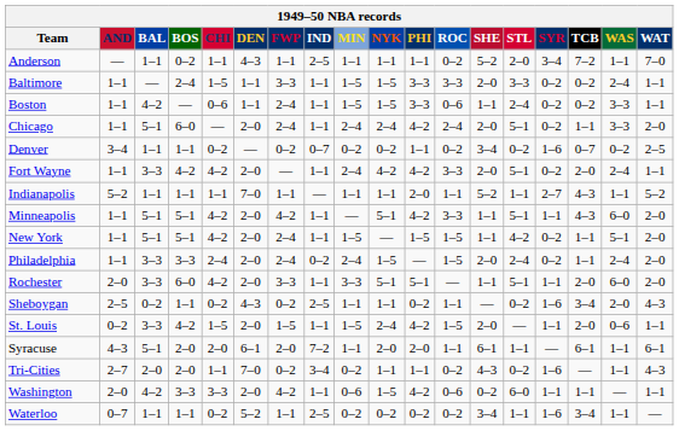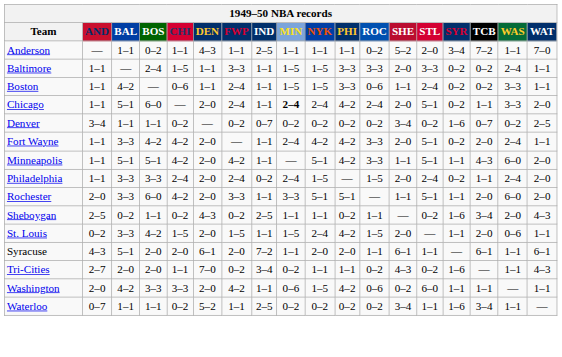 <table class="wikitable" style="font-size:95%; text-align:center">
 <tr>
 <th colspan=18>1949–50 NBA records</th>
 </tr>
 <tr>
 <th width=100>Team</th>
 <th style="background:#C90F2E;color:#012D6A;width=35">AND</th>
 <th style="background:#003EA4;color:#FFFFFF;width=35">BAL</th>
 <th style="background:#006400;color:#FFFFFF;width=35">BOS</th>
 <th style="background:#D50032;color:#22356A;width=35">CHI</th>
 <th style="background:#012F6B;color:#FEC72E;width=35">DEN</th>
 <th style="background:#012F6B;color:#D40032;width=35">FWP</th>
 <th style="background:#012F6B;color:#FFFFFF;width=35">IND</th>
 <th style="background:#7BA4DB;color:#FBE122;width=35">MIN</th>
 <th style="background:#003EA4;color:#E85109;width=35">NYK</th>
 <th style="background:#002F6C;color:#FFC72C;width=35">PHI</th>
 <th style="background:#0050B0;color:#FFFFFF;width=35">ROC</th>
 <th style="background:#BA0C2F;color:#FFFFFF;width=35">SHE</th>
 <th style="background:#D40032;color:#FFFFFF;width=35">STL</th>
 <th style="background:#012F6B;color:#D50033;width=35">SYR</th>
 <th style="background:#000000;color:#FFFFFF;width=35">TCB</th>
 <th style="background:#046B38;color:#FECD2A;width=35">WAS</th>
 <th style="background:#012F6B;color:#FFFFFF;width=35">WAT</th>
 </tr>
 <tr>
 <td style="text-align:left;"><a href='#'>Anderson</a></td>
 <td>—</td>
 <td>1–1</td>
 <td>0–2</td>
 <td>1–1</td>
 <td>4–3</td>
 <td>1–1</td>
 <td>2–5</td>
 <td>1–1</td>
 <td>1–1</td>
 <td>1–1</td>
 <td>0–2</td>
 <td>5–2</td>
 <td>2–0</td>
 <td>3–4</td>
 <td>7–2</td>
 <td>1–1</td>
 <td>7–0</td>
 </tr>
 <tr>
 <td style="text-align:left;"><a href='#'>Baltimore</a></td>
 <td>1–1</td>
 <td>—</td>
 <td>2–4</td>
 <td>1–5</td>
 <td>1–1</td>
 <td>3–3</td>
 <td>1–1</td>
 <td>1–5</td>
 <td>1–5</td>
 <td>3–3</td>
 <td>3–3</td>
 <td>2–0</td>
 <td>3–3</td>
 <td>0–2</td>
 <td>0–2</td>
 <td>2–4</td>
 <td>1–1</td>
 </tr>
 <tr>
 <td style="text-align:left;"><a href='#'>Boston</a></td>
 <td>1–1</td>
 <td>4–2</td>
 <td>—</td>
 <td>0–6</td>
 <td>1–1</td>
 <td>2–4</td>
 <td>1–1</td>
 <td>1–5</td>
 <td>1–5</td>
 <td>3–3</td>
 <td>0–6</td>
 <td>1–1</td>
 <td>2–4</td>
 <td>0–2</td>
 <td>0–2</td>
 <td>3–3</td>
 <td>1–1</td>
 </tr>
 <tr>
 <td style="text-align:left;"><a href='#'>Chicago</a></td>
 <td>1–1</td>
 <td>5–1</td>
 <td>6–0</td>
 <td>—</td>
 <td>2–0</td>
 <td>2–4</td>
 <td>1–1</td>
-<td>2–4</td>
+<td><strong>2–4</strong></td>
 <td>2–4</td>
 <td>4–2</td>
 <td>2–4</td>
 <td>2–0</td>
 <td>5–1</td>
 <td>0–2</td>
 <td>1–1</td>
 <td>3–3</td>
 <td>2–0</td>
 </tr>
 <tr>
 <td style="text-align:left;"><a href='#'>Denver</a></td>
 <td>3–4</td>
 <td>1–1</td>
 <td>1–1</td>
 <td>0–2</td>
 <td>—</td>
 <td>0–2</td>
 <td>0–7</td>
 <td>0–2</td>
 <td>0–2</td>
-<td>1–1</td>
+<td>0–2</td>
 <td>0–2</td>
 <td>3–4</td>
 <td>0–2</td>
 <td>1–6</td>
 <td>0–7</td>
 <td>0–2</td>
 <td>2–5</td>
 </tr>
 <tr>
 <td style="text-align:left;"><a href='#'>Fort Wayne</a></td>
 <td>1–1</td>
 <td>3–3</td>
 <td>4–2</td>
 <td>4–2</td>
 <td>2–0</td>
 <td>—</td>
 <td>1–1</td>
 <td>2–4</td>
 <td>4–2</td>
 <td>4–2</td>
 <td>3–3</td>
 <td>2–0</td>
 <td>5–1</td>
 <td>0–2</td>
 <td>2–0</td>
 <td>2–4</td>
 <td>1–1</td>
 </tr>
 <tr>
-<td style="text-align:left;"><a href='#'>Indianapolis</a></td>
-<td>5–2</td>
-<td>1–1</td>
-<td>1–1</td>
-<td>1–1</td>
-<td>7–0</td>
-<td>1–1</td>
-<td>—</td>
-<td>1–1</td>
-<td>1–1</td>
-<td>2–0</td>
-<td>1–1</td>
-<td>5–2</td>
-<td>1–1</td>
-<td>2–7</td>
-<td>4–3</td>
-<td>1–1</td>
-<td>5–2</td>
-</tr>
-<tr>
 <td style="text-align:left;"><a href='#'>Minneapolis</a></td>
 <td>1–1</td>
 <td>5–1</td>
 <td>5–1</td>
 <td>4–2</td>
 <td>2–0</td>
 <td>4–2</td>
 <td>1–1</td>
 <td>—</td>
 <td>5–1</td>
 <td>4–2</td>
 <td>3–3</td>
 <td>1–1</td>
 <td>5–1</td>
 <td>1–1</td>
 <td>4–3</td>
 <td>6–0</td>
-<td>2–0</td>
-</tr>
-<tr>
-<td style="text-align:left;"><a href='#'>New York</a></td>
-<td>1–1</td>
-<td>5–1</td>
-<td>5–1</td>
-<td>4–2</td>
-<td>2–0</td>
-<td>2–4</td>
-<td>1–1</td>
-<td>1–5</td>
-<td>—</td>
-<td>1–5</td>
-<td>1–5</td>
-<td>1–1</td>
-<td>4–2</td>
-<td>0–2</td>
-<td>1–1</td>
-<td>5–1</td>
 <td>2–0</td>
 </tr>
 <tr>
 <td style="text-align:left;"><a href='#'>Philadelphia</a></td>
 <td>1–1</td>
 <td>3–3</td>
 <td>3–3</td>
 <td>2–4</td>
 <td>2–0</td>
 <td>2–4</td>
 <td>0–2</td>
 <td>2–4</td>
 <td>1–5</td>
 <td>—</td>
 <td>1–5</td>
 <td>2–0</td>
 <td>2–4</td>
 <td>0–2</td>
 <td>1–1</td>
 <td>2–4</td>
 <td>2–0</td>
 </tr>
 <tr>
 <td style="text-align:left;"><a href='#'>Rochester</a></td>
 <td>2–0</td>
 <td>3–3</td>
 <td>6–0</td>
 <td>4–2</td>
 <td>2–0</td>
 <td>3–3</td>
 <td>1–1</td>
 <td>3–3</td>
 <td>5–1</td>
 <td>5–1</td>
 <td>—</td>
 <td>1–1</td>
 <td>5–1</td>
 <td>1–1</td>
 <td>2–0</td>
 <td>6–0</td>
 <td>2–0</td>
 </tr>
 <tr>
 <td style="text-align:left;"><a href='#'>Sheboygan</a></td>
 <td>2–5</td>
 <td>0–2</td>
 <td>1–1</td>
 <td>0–2</td>
 <td>4–3</td>
 <td>0–2</td>
 <td>2–5</td>
 <td>1–1</td>
 <td>1–1</td>
 <td>0–2</td>
 <td>1–1</td>
 <td>—</td>
 <td>0–2</td>
 <td>1–6</td>
 <td>3–4</td>
 <td>2–0</td>
 <td>4–3</td>
 </tr>
 <tr>
 <td style="text-align:left;"><a href='#'>St. Louis</a></td>
 <td>0–2</td>
 <td>3–3</td>
 <td>4–2</td>
 <td>1–5</td>
 <td>2–0</td>
 <td>1–5</td>
 <td>1–1</td>
 <td>1–5</td>
 <td>2–4</td>
 <td>4–2</td>
 <td>1–5</td>
 <td>2–0</td>
 <td>—</td>
 <td>1–1</td>
 <td>2–0</td>
 <td>0–6</td>
 <td>1–1</td>
 </tr>
 <tr>
 <td style="text-align:left;">Syracuse</td>
 <td>4–3</td>
 <td>5–1</td>
 <td>2–0</td>
 <td>2–0</td>
 <td>6–1</td>
 <td>2–0</td>
 <td>7–2</td>
 <td>1–1</td>
 <td>2–0</td>
 <td>2–0</td>
 <td>1–1</td>
 <td>6–1</td>
 <td>1–1</td>
 <td>—</td>
 <td>6–1</td>
 <td>1–1</td>
 <td>6–1</td>
 </tr>
 <tr>
 <td style="text-align:left;"><a href='#'>Tri-Cities</a></td>
 <td>2–7</td>
 <td>2–0</td>
 <td>2–0</td>
 <td>1–1</td>
 <td>7–0</td>
 <td>0–2</td>
 <td>3–4</td>
 <td>0–2</td>
 <td>1–1</td>
 <td>1–1</td>
 <td>0–2</td>
 <td>4–3</td>
 <td>0–2</td>
 <td>1–6</td>
 <td>—</td>
 <td>1–1</td>
 <td>4–3</td>
 </tr>
 <tr>
 <td style="text-align:left;"><a href='#'>Washington</a></td>
 <td>2–0</td>
 <td>4–2</td>
 <td>3–3</td>
 <td>3–3</td>
 <td>2–0</td>
 <td>4–2</td>
 <td>1–1</td>
 <td>0–6</td>
 <td>1–5</td>
 <td>4–2</td>
 <td>0–6</td>
 <td>0–2</td>
 <td>6–0</td>
 <td>1–1</td>
 <td>1–1</td>
 <td>—</td>
 <td>1–1</td>
 </tr>
 <tr>
 <td style="text-align:left;"><a href='#'>Waterloo</a></td>
 <td>0–7</td>
 <td>1–1</td>
 <td>1–1</td>
 <td>0–2</td>
 <td>5–2</td>
 <td>1–1</td>
 <td>2–5</td>
 <td>0–2</td>
 <td>0–2</td>
 <td>0–2</td>
 <td>0–2</td>
 <td>3–4</td>
 <td>1–1</td>
 <td>1–6</td>
 <td>3–4</td>
 <td>1–1</td>
 <td>—</td>
 </tr>
 </table>
